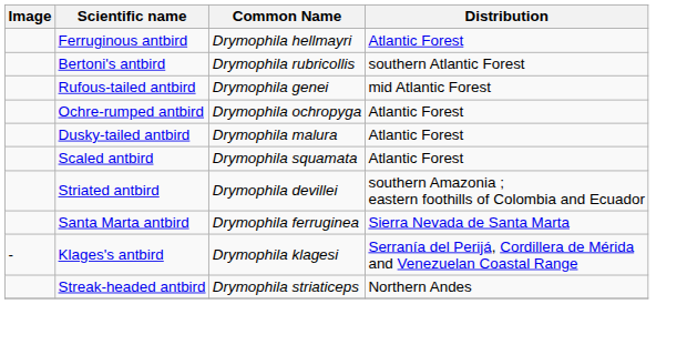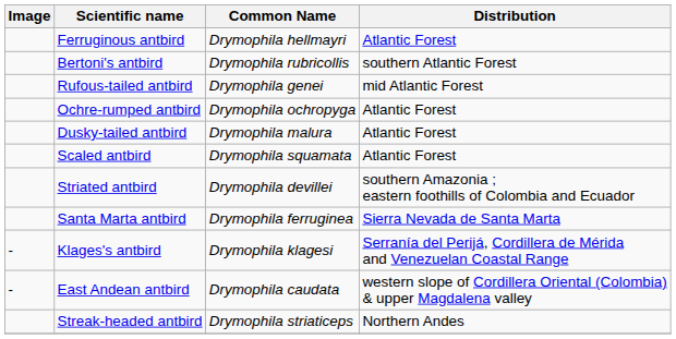 <table class="wikitable">
 <tr>
 <th>Image</th>
 <th>Scientific name</th>
 <th>Common Name</th>
 <th>Distribution</th>
 </tr>
 <tr>
 <td></td>
 <td><a href='#'>Ferruginous antbird</a></td>
 <td><em>Drymophila hellmayri</em></td>
 <td><a href='#'>Atlantic Forest</a></td>
 </tr>
 <tr>
 <td></td>
 <td><a href='#'>Bertoni's antbird</a></td>
 <td><em>Drymophila rubricollis</em></td>
 <td>southern Atlantic Forest</td>
 </tr>
 <tr>
 <td></td>
 <td><a href='#'>Rufous-tailed antbird</a></td>
 <td><em>Drymophila genei</em></td>
 <td>mid Atlantic Forest</td>
 </tr>
 <tr>
 <td></td>
 <td><a href='#'>Ochre-rumped antbird</a></td>
 <td><em>Drymophila ochropyga</em></td>
 <td>Atlantic Forest</td>
 </tr>
 <tr>
 <td></td>
 <td><a href='#'>Dusky-tailed antbird</a></td>
 <td><em>Drymophila malura</em></td>
 <td>Atlantic Forest</td>
 </tr>
 <tr>
 <td></td>
 <td><a href='#'>Scaled antbird</a></td>
 <td><em>Drymophila squamata</em></td>
 <td>Atlantic Forest</td>
 </tr>
 <tr>
 <td></td>
 <td><a href='#'>Striated antbird</a></td>
 <td><em>Drymophila devillei</em></td>
 <td>southern Amazonia ;<br>eastern foothills of Colombia and Ecuador</td>
 </tr>
 <tr>
 <td></td>
 <td><a href='#'>Santa Marta antbird</a></td>
 <td><em>Drymophila ferruginea</em></td>
 <td><a href='#'>Sierra Nevada de Santa Marta</a></td>
 </tr>
 <tr>
 <td>-</td>
 <td><a href='#'>Klages's antbird</a></td>
 <td><em>Drymophila klagesi</em></td>
 <td><a href='#'>Serranía del Perijá</a>, <a href='#'>Cordillera de Mérida</a><br>and <a href='#'>Venezuelan Coastal Range</a></td>
 </tr>
 <tr>
+<td>-</td>
+<td><a href='#'>East Andean antbird</a></td>
+<td><em>Drymophila caudata</em></td>
+<td>western slope of <a href='#'>Cordillera Oriental (Colombia)</a><br>& upper <a href='#'>Magdalena</a> valley</td>
+</tr>
+<tr>
 <td></td>
 <td><a href='#'>Streak-headed antbird</a></td>
 <td><em>Drymophila striaticeps</em></td>
 <td>Northern Andes</td>
 </tr>
 <tr>
 </tr>
 </table>
